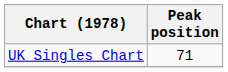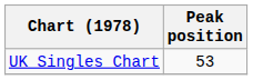 <table class="wikitable sortable">
 <tr>
 <th>Chart (1978)</th>
 <th>Peak<br>position</th>
 </tr>
 <tr>
 <td><a href='#'>UK Singles Chart</a></td>
-<td align="center">71</td>
+<td align="center">53</td>
 </tr>
 <tr>
 </tr>
 </table>
